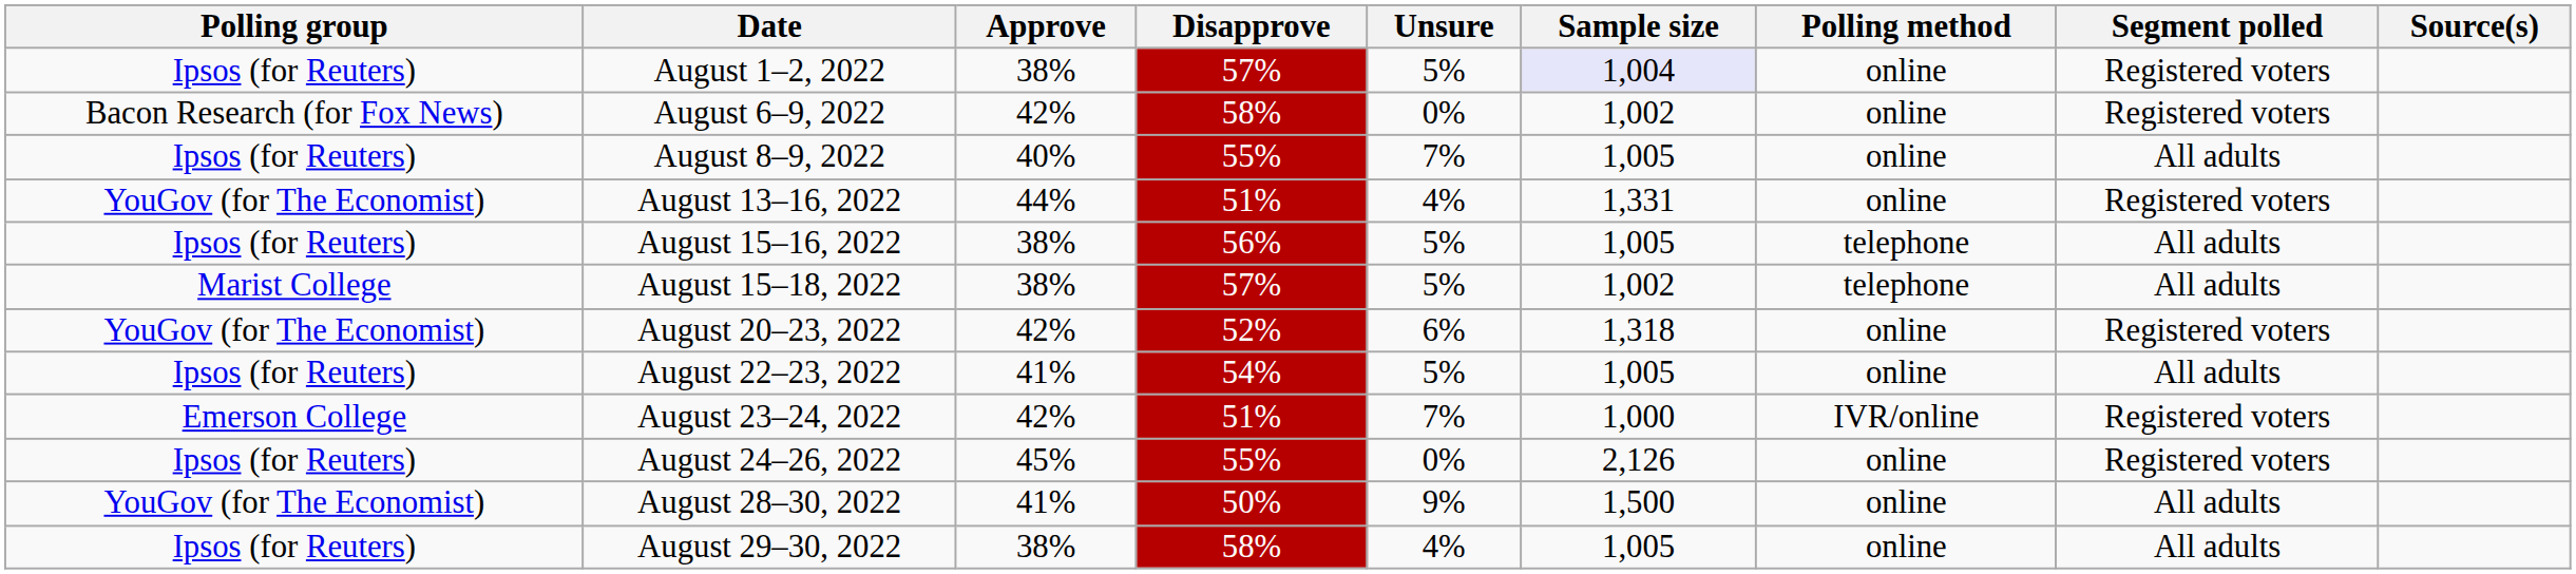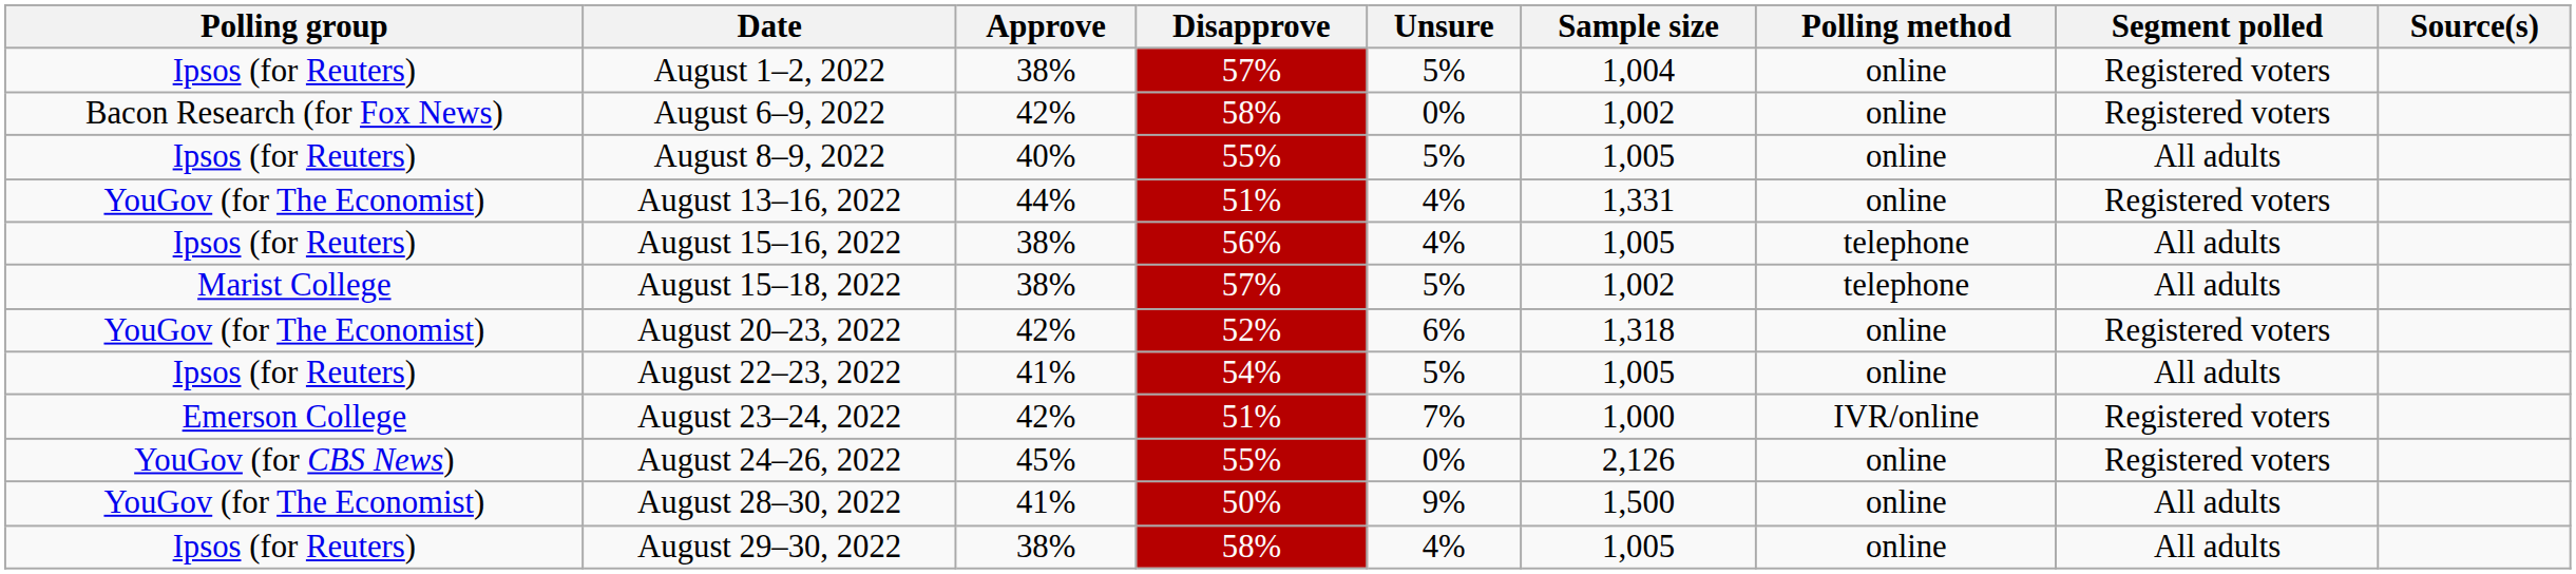 <table class="wikitable sortable" style="text-align:center;line-height:14px;width: 80%;">
 <tr>
 <th class="unsortable">Polling group</th>
 <th>Date</th>
 <th>Approve</th>
 <th>Disapprove</th>
 <th>Unsure</th>
 <th>Sample size</th>
 <th>Polling method</th>
 <th class="unsortable">Segment polled</th>
 <th class="unsortable">Source(s)</th>
 </tr>
 <tr>
 <td><a href='#'>Ipsos</a> (for <a href='#'>Reuters</a>)</td>
 <td>August 1–2, 2022</td>
 <td>38%</td>
 <td style="background: #B60000; color: white">57%</td>
 <td>5%</td>
-<td style="background: lavender;">1,004</td>
+<td>1,004</td>
 <td>online</td>
 <td>Registered voters</td>
 <td></td>
 </tr>
 <tr>
 <td>Bacon Research (for <a href='#'>Fox News</a>)</td>
 <td>August 6–9, 2022</td>
 <td>42%</td>
 <td style="background: #B60000; color: white">58%</td>
 <td>0%</td>
 <td>1,002</td>
 <td>online</td>
 <td>Registered voters</td>
 <td></td>
 </tr>
 <tr>
 <td><a href='#'>Ipsos</a> (for <a href='#'>Reuters</a>)</td>
 <td>August 8–9, 2022</td>
 <td>40%</td>
 <td style="background: #B60000; color: white">55%</td>
-<td>7%</td>
+<td>5%</td>
 <td>1,005</td>
 <td>online</td>
 <td>All adults</td>
 <td></td>
 </tr>
 <tr>
 <td><a href='#'>YouGov</a> (for <a href='#'>The Economist</a>)</td>
 <td>August 13–16, 2022</td>
 <td>44%</td>
 <td style="background: #B60000; color: white">51%</td>
 <td>4%</td>
 <td>1,331</td>
 <td>online</td>
 <td>Registered voters</td>
 <td></td>
 </tr>
 <tr>
 <td><a href='#'>Ipsos</a> (for <a href='#'>Reuters</a>)</td>
 <td>August 15–16, 2022</td>
 <td>38%</td>
 <td style="background: #B60000; color: white">56%</td>
-<td>5%</td>
+<td>4%</td>
 <td>1,005</td>
 <td>telephone</td>
 <td>All adults</td>
 <td></td>
 </tr>
 <tr>
 <td><a href='#'>Marist College</a></td>
 <td>August 15–18, 2022</td>
 <td>38%</td>
 <td style="background: #B60000; color: white">57%</td>
 <td>5%</td>
 <td>1,002</td>
 <td>telephone</td>
 <td>All adults</td>
 <td></td>
 </tr>
 <tr>
 <td><a href='#'>YouGov</a> (for <a href='#'>The Economist</a>)</td>
 <td>August 20–23, 2022</td>
 <td>42%</td>
 <td style="background: #B60000; color: white">52%</td>
 <td>6%</td>
 <td>1,318</td>
 <td>online</td>
 <td>Registered voters</td>
 <td></td>
 </tr>
 <tr>
 <td><a href='#'>Ipsos</a> (for <a href='#'>Reuters</a>)</td>
 <td>August 22–23, 2022</td>
 <td>41%</td>
 <td style="background: #B60000; color: white">54%</td>
 <td>5%</td>
 <td>1,005</td>
 <td>online</td>
 <td>All adults</td>
 <td></td>
 </tr>
 <tr>
 <td><a href='#'>Emerson College</a></td>
 <td>August 23–24, 2022</td>
 <td>42%</td>
 <td style="background: #B60000; color: white">51%</td>
 <td>7%</td>
 <td>1,000</td>
 <td>IVR/online</td>
 <td>Registered voters</td>
 <td></td>
 </tr>
 <tr>
-<td><a href='#'>Ipsos</a> (for <a href='#'>Reuters</a>)</td>
+<td><a href='#'>YouGov</a> (for <em><a href='#'>CBS News</a></em>)</td>
 <td>August 24–26, 2022</td>
 <td>45%</td>
 <td style="background: #B60000; color: white">55%</td>
 <td>0%</td>
 <td>2,126</td>
 <td>online</td>
 <td>Registered voters</td>
 <td></td>
 </tr>
 <tr>
 <td><a href='#'>YouGov</a> (for <a href='#'>The Economist</a>)</td>
 <td>August 28–30, 2022</td>
 <td>41%</td>
 <td style="background: #B60000; color: white">50%</td>
 <td>9%</td>
 <td>1,500</td>
 <td>online</td>
 <td>All adults</td>
 <td></td>
 </tr>
 <tr>
 <td><a href='#'>Ipsos</a> (for <a href='#'>Reuters</a>)</td>
 <td>August 29–30, 2022</td>
 <td>38%</td>
 <td style="background: #B60000; color: white">58%</td>
 <td>4%</td>
 <td>1,005</td>
 <td>online</td>
 <td>All adults</td>
 <td></td>
 </tr>
 </table>
